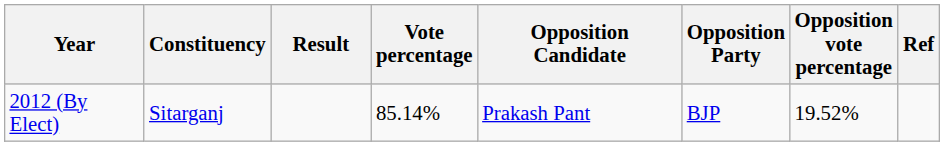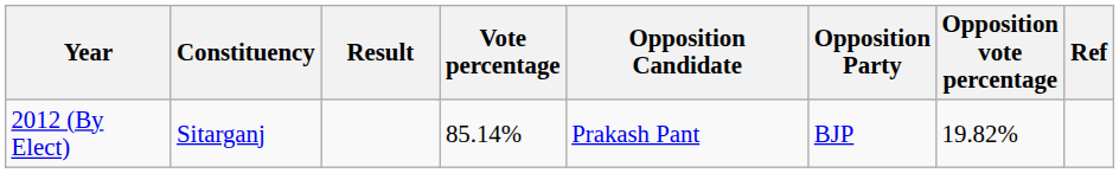 <table class="sortable wikitable">
 <tr>
 <th width=100>Year</th>
 <th width=80>Constituency</th>
 <th width=70>Result</th>
 <th width=70>Vote percentage</th>
 <th width=150>Opposition Candidate</th>
 <th width=70>Opposition Party</th>
 <th width=70>Opposition vote percentage</th>
 <th width=25>Ref</th>
 </tr>
 <tr>
 <td><a href='#'>2012 (By Elect)</a></td>
 <td><a href='#'>Sitarganj</a></td>
 <td></td>
 <td>85.14%</td>
 <td><a href='#'>Prakash Pant</a></td>
 <td><a href='#'>BJP</a></td>
-<td>19.52%</td>
+<td>19.82%</td>
 <td></td>
 </tr>
 </table>
